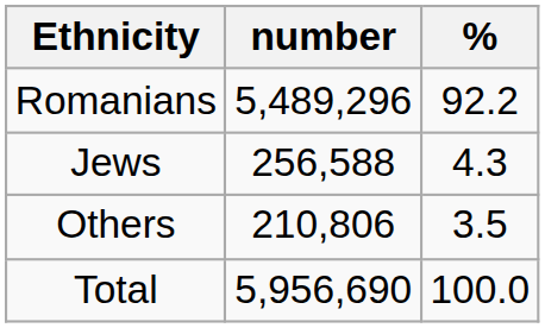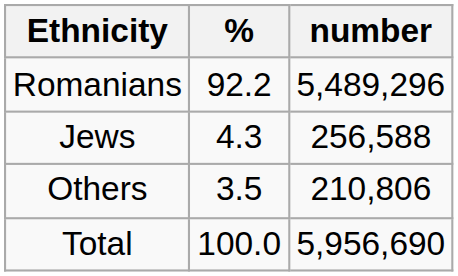 <table class="wikitable" style="text-align:center; border:5">
 <tr>
 <th>Ethnicity</th>
+<th>%</th>
 <th>number</th>
-<th>%</th>
 </tr>
 <tr>
 <td>Romanians</td>
+<td>92.2</td>
 <td>5,489,296</td>
-<td>92.2</td>
 </tr>
 <tr>
 <td>Jews</td>
+<td>4.3</td>
 <td>256,588</td>
-<td>4.3</td>
 </tr>
 <tr>
 <td>Others</td>
+<td>3.5</td>
 <td>210,806</td>
-<td>3.5</td>
 </tr>
 <tr>
 <td>Total</td>
+<td>100.0</td>
 <td>5,956,690</td>
-<td>100.0</td>
 </tr>
 </table>
